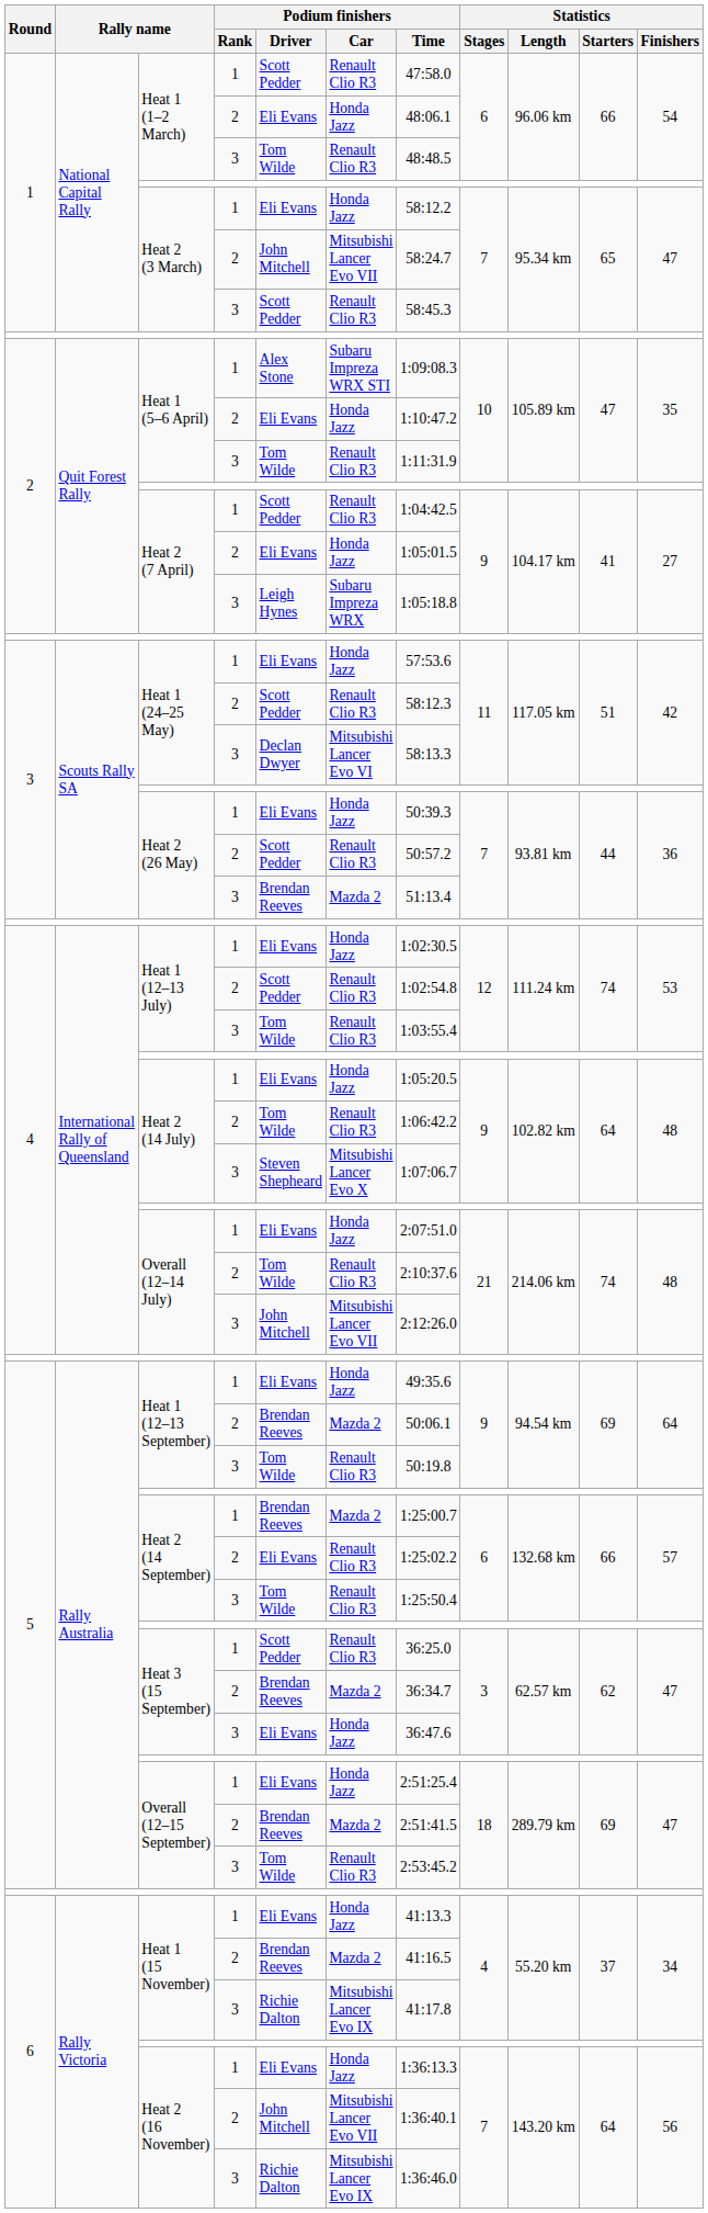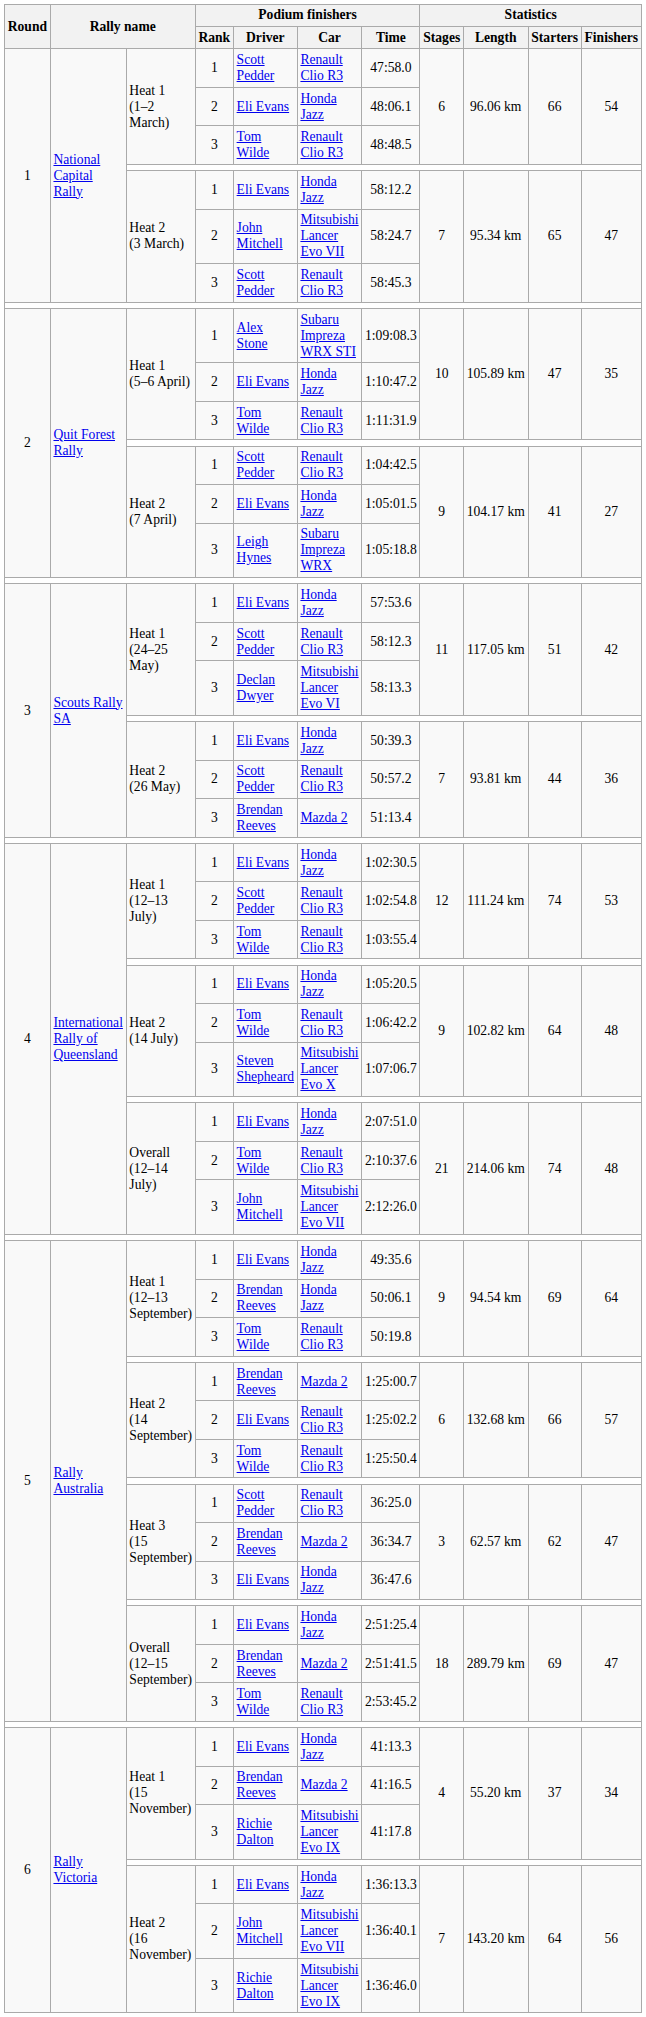 <table class="wikitable" style="font-size:85%;">
 <tr>
 <th rowspan=2>Round</th>
 <th style="width:22em" colspan=2 rowspan=2>Rally name</th>
 <th colspan=4>Podium finishers</th>
 <th colspan=4>Statistics</th>
 </tr>
 <tr>
 <th>Rank</th>
 <th style="width:15em">Driver</th>
 <th style="width:15em">Car</th>
 <th style="width:6em">Time</th>
 <th>Stages</th>
 <th>Length</th>
 <th>Starters</th>
 <th>Finishers</th>
 </tr>
 <tr>
 <td rowspan=7 align=center>1</td>
 <td rowspan=7><a href='#'>National Capital Rally</a></td>
 <td rowspan=3>Heat 1<br>(1–2 March)</td>
 <td align=center>1</td>
 <td> <a href='#'>Scott Pedder</a></td>
 <td><a href='#'>Renault Clio R3</a></td>
 <td align=center>47:58.0</td>
 <td rowspan=3 align=center>6</td>
 <td rowspan=3 align=center>96.06 km</td>
 <td rowspan=3 align=center>66</td>
 <td rowspan=3 align=center>54</td>
 </tr>
 <tr>
 <td align=center>2</td>
 <td> <a href='#'>Eli Evans</a></td>
 <td><a href='#'>Honda Jazz</a></td>
 <td align=center>48:06.1</td>
 </tr>
 <tr>
 <td align=center>3</td>
 <td> <a href='#'>Tom Wilde</a></td>
 <td><a href='#'>Renault Clio R3</a></td>
 <td align=center>48:48.5</td>
 </tr>
 <tr style="background:white;">
 <td colspan="10"></td>
 </tr>
 <tr>
 <td rowspan=3>Heat 2<br>(3 March)</td>
 <td align=center>1</td>
 <td> <a href='#'>Eli Evans</a></td>
 <td><a href='#'>Honda Jazz</a></td>
 <td align=center>58:12.2</td>
 <td rowspan=3 align=center>7</td>
 <td rowspan=3 align=center>95.34 km</td>
 <td rowspan=3 align=center>65</td>
 <td rowspan=3 align=center>47</td>
 </tr>
 <tr>
 <td align=center>2</td>
 <td> <a href='#'>John Mitchell</a></td>
 <td><a href='#'>Mitsubishi Lancer Evo VII</a></td>
 <td align=center>58:24.7</td>
 </tr>
 <tr>
 <td align=center>3</td>
 <td> <a href='#'>Scott Pedder</a></td>
 <td><a href='#'>Renault Clio R3</a></td>
 <td align=center>58:45.3</td>
 </tr>
 <tr style="background:white;">
 <td colspan="12"></td>
 </tr>
 <tr>
 <td rowspan=7 align=center>2</td>
 <td rowspan=7><a href='#'>Quit Forest Rally</a></td>
 <td rowspan=3>Heat 1<br>(5–6 April)</td>
 <td align=center>1</td>
 <td> <a href='#'>Alex Stone</a></td>
 <td><a href='#'>Subaru Impreza WRX STI</a></td>
 <td align=center>1:09:08.3</td>
 <td rowspan=3 align=center>10</td>
 <td rowspan=3 align=center>105.89 km</td>
 <td rowspan=3 align=center>47</td>
 <td rowspan=3 align=center>35</td>
 </tr>
 <tr>
 <td align=center>2</td>
 <td> <a href='#'>Eli Evans</a></td>
 <td><a href='#'>Honda Jazz</a></td>
 <td align=center>1:10:47.2</td>
 </tr>
 <tr>
 <td align=center>3</td>
 <td> <a href='#'>Tom Wilde</a></td>
 <td><a href='#'>Renault Clio R3</a></td>
 <td align=center>1:11:31.9</td>
 </tr>
 <tr style="background:white;">
 <td colspan="12"></td>
 </tr>
 <tr>
 <td rowspan=3>Heat 2<br>(7 April)</td>
 <td align=center>1</td>
 <td> <a href='#'>Scott Pedder</a></td>
 <td><a href='#'>Renault Clio R3</a></td>
 <td align=center>1:04:42.5</td>
 <td rowspan=3 align=center>9</td>
 <td rowspan=3 align=center>104.17 km</td>
 <td rowspan=3 align=center>41</td>
 <td rowspan=3 align=center>27</td>
 </tr>
 <tr>
 <td align=center>2</td>
 <td> <a href='#'>Eli Evans</a></td>
 <td><a href='#'>Honda Jazz</a></td>
 <td align=center>1:05:01.5</td>
 </tr>
 <tr>
 <td align=center>3</td>
 <td> <a href='#'>Leigh Hynes</a></td>
 <td><a href='#'>Subaru Impreza WRX</a></td>
 <td align=center>1:05:18.8</td>
 </tr>
 <tr style="background:white;">
 <td colspan="12"></td>
 </tr>
 <tr>
 <td rowspan=7 align=center>3</td>
 <td rowspan=7><a href='#'>Scouts Rally SA</a></td>
 <td rowspan=3>Heat 1<br>(24–25 May)</td>
 <td align=center>1</td>
 <td> <a href='#'>Eli Evans</a></td>
 <td><a href='#'>Honda Jazz</a></td>
 <td align=center>57:53.6</td>
 <td rowspan=3 align=center>11</td>
 <td rowspan=3 align=center>117.05 km</td>
 <td rowspan=3 align=center>51</td>
 <td rowspan=3 align=center>42</td>
 </tr>
 <tr>
 <td align=center>2</td>
 <td> <a href='#'>Scott Pedder</a></td>
 <td><a href='#'>Renault Clio R3</a></td>
 <td align=center>58:12.3</td>
 </tr>
 <tr>
 <td align=center>3</td>
 <td> <a href='#'>Declan Dwyer</a></td>
 <td><a href='#'>Mitsubishi Lancer Evo VI</a></td>
 <td align=center>58:13.3</td>
 </tr>
 <tr style="background:white;">
 <td colspan="12"></td>
 </tr>
 <tr>
 <td rowspan=3>Heat 2<br>(26 May)</td>
 <td align=center>1</td>
 <td> <a href='#'>Eli Evans</a></td>
 <td><a href='#'>Honda Jazz</a></td>
 <td align=center>50:39.3</td>
 <td rowspan=3 align=center>7</td>
 <td rowspan=3 align=center>93.81 km</td>
 <td rowspan=3 align=center>44</td>
 <td rowspan=3 align=center>36</td>
 </tr>
 <tr>
 <td align=center>2</td>
 <td> <a href='#'>Scott Pedder</a></td>
 <td><a href='#'>Renault Clio R3</a></td>
 <td align=center>50:57.2</td>
 </tr>
 <tr>
 <td align=center>3</td>
 <td> <a href='#'>Brendan Reeves</a></td>
 <td><a href='#'>Mazda 2</a></td>
 <td align=center>51:13.4</td>
 </tr>
 <tr style="background:white;">
 <td colspan="12"></td>
 </tr>
 <tr>
 <td rowspan=11 align=center>4</td>
 <td rowspan=11><a href='#'>International Rally of Queensland</a></td>
 <td rowspan=3>Heat 1<br>(12–13 July)</td>
 <td align=center>1</td>
 <td> <a href='#'>Eli Evans</a></td>
 <td><a href='#'>Honda Jazz</a></td>
 <td align=center>1:02:30.5</td>
 <td rowspan=3 align=center>12</td>
 <td rowspan=3 align=center>111.24 km</td>
 <td rowspan=3 align=center>74</td>
 <td rowspan=3 align=center>53</td>
 </tr>
 <tr>
 <td align=center>2</td>
 <td> <a href='#'>Scott Pedder</a></td>
 <td><a href='#'>Renault Clio R3</a></td>
 <td align=center>1:02:54.8</td>
 </tr>
 <tr>
 <td align=center>3</td>
 <td> <a href='#'>Tom Wilde</a></td>
 <td><a href='#'>Renault Clio R3</a></td>
 <td align=center>1:03:55.4</td>
 </tr>
 <tr style="background:white;">
 <td colspan="12"></td>
 </tr>
 <tr>
 <td rowspan=3>Heat 2<br>(14 July)</td>
 <td align=center>1</td>
 <td> <a href='#'>Eli Evans</a></td>
 <td><a href='#'>Honda Jazz</a></td>
 <td align=center>1:05:20.5</td>
 <td rowspan=3 align=center>9</td>
 <td rowspan=3 align=center>102.82 km</td>
 <td rowspan=3 align=center>64</td>
 <td rowspan=3 align=center>48</td>
 </tr>
 <tr>
 <td align=center>2</td>
 <td> <a href='#'>Tom Wilde</a></td>
 <td><a href='#'>Renault Clio R3</a></td>
 <td align=center>1:06:42.2</td>
 </tr>
 <tr>
 <td align=center>3</td>
 <td> <a href='#'>Steven Shepheard</a></td>
 <td><a href='#'>Mitsubishi Lancer Evo X</a></td>
 <td align=center>1:07:06.7</td>
 </tr>
 <tr style="background:white;">
 <td colspan="12"></td>
 </tr>
 <tr>
 <td rowspan=3>Overall<br>(12–14 July)</td>
 <td align=center>1</td>
 <td> <a href='#'>Eli Evans</a></td>
 <td><a href='#'>Honda Jazz</a></td>
 <td align=center>2:07:51.0</td>
 <td rowspan=3 align=center>21</td>
 <td rowspan=3 align=center>214.06 km</td>
 <td rowspan=3 align=center>74</td>
 <td rowspan=3 align=center>48</td>
 </tr>
 <tr>
 <td align=center>2</td>
 <td> <a href='#'>Tom Wilde</a></td>
 <td><a href='#'>Renault Clio R3</a></td>
 <td align=center>2:10:37.6</td>
 </tr>
 <tr>
 <td align=center>3</td>
 <td> <a href='#'>John Mitchell</a></td>
 <td><a href='#'>Mitsubishi Lancer Evo VII</a></td>
 <td align=center>2:12:26.0</td>
 </tr>
 <tr style="background:white;">
 <td colspan="12"></td>
 </tr>
 <tr>
 <td rowspan=15 align=center>5</td>
 <td rowspan=15><a href='#'>Rally Australia</a></td>
 <td rowspan=3>Heat 1<br>(12–13 September)</td>
 <td align=center>1</td>
 <td> <a href='#'>Eli Evans</a></td>
 <td><a href='#'>Honda Jazz</a></td>
 <td align=center>49:35.6</td>
 <td rowspan=3 align=center>9</td>
 <td rowspan=3 align=center>94.54 km</td>
 <td rowspan=3 align=center>69</td>
 <td rowspan=3 align=center>64</td>
 </tr>
 <tr>
 <td align=center>2</td>
 <td> <a href='#'>Brendan Reeves</a></td>
-<td><a href='#'>Mazda 2</a></td>
+<td><a href='#'>Honda Jazz</a></td>
 <td align=center>50:06.1</td>
 </tr>
 <tr>
 <td align=center>3</td>
 <td> <a href='#'>Tom Wilde</a></td>
 <td><a href='#'>Renault Clio R3</a></td>
 <td align=center>50:19.8</td>
 </tr>
 <tr style="background:white;">
 <td colspan="12"></td>
 </tr>
 <tr>
 <td rowspan=3>Heat 2<br>(14 September)</td>
 <td align=center>1</td>
 <td> <a href='#'>Brendan Reeves</a></td>
 <td><a href='#'>Mazda 2</a></td>
 <td align=center>1:25:00.7</td>
 <td rowspan=3 align=center>6</td>
 <td rowspan=3 align=center>132.68 km</td>
 <td rowspan=3 align=center>66</td>
 <td rowspan=3 align=center>57</td>
 </tr>
 <tr>
 <td align=center>2</td>
 <td> <a href='#'>Eli Evans</a></td>
 <td><a href='#'>Renault Clio R3</a></td>
 <td align=center>1:25:02.2</td>
 </tr>
 <tr>
 <td align=center>3</td>
 <td> <a href='#'>Tom Wilde</a></td>
 <td><a href='#'>Renault Clio R3</a></td>
 <td align=center>1:25:50.4</td>
 </tr>
 <tr style="background:white;">
 <td colspan="12"></td>
 </tr>
 <tr>
 <td rowspan=3>Heat 3<br>(15 September)</td>
 <td align=center>1</td>
 <td> <a href='#'>Scott Pedder</a></td>
 <td><a href='#'>Renault Clio R3</a></td>
 <td align=center>36:25.0</td>
 <td rowspan=3 align=center>3</td>
 <td rowspan=3 align=center>62.57 km</td>
 <td rowspan=3 align=center>62</td>
 <td rowspan=3 align=center>47</td>
 </tr>
 <tr>
 <td align=center>2</td>
 <td> <a href='#'>Brendan Reeves</a></td>
 <td><a href='#'>Mazda 2</a></td>
 <td align=center>36:34.7</td>
 </tr>
 <tr>
 <td align=center>3</td>
 <td> <a href='#'>Eli Evans</a></td>
 <td><a href='#'>Honda Jazz</a></td>
 <td align=center>36:47.6</td>
 </tr>
 <tr style="background:white;">
 <td colspan="12"></td>
 </tr>
 <tr>
 <td rowspan=3>Overall<br>(12–15 September)</td>
 <td align=center>1</td>
 <td> <a href='#'>Eli Evans</a></td>
 <td><a href='#'>Honda Jazz</a></td>
 <td align=center>2:51:25.4</td>
 <td rowspan=3 align=center>18</td>
 <td rowspan=3 align=center>289.79 km</td>
 <td rowspan=3 align=center>69</td>
 <td rowspan=3 align=center>47</td>
 </tr>
 <tr>
 <td align=center>2</td>
 <td> <a href='#'>Brendan Reeves</a></td>
 <td><a href='#'>Mazda 2</a></td>
 <td align=center>2:51:41.5</td>
 </tr>
 <tr>
 <td align=center>3</td>
 <td> <a href='#'>Tom Wilde</a></td>
 <td><a href='#'>Renault Clio R3</a></td>
 <td align=center>2:53:45.2</td>
 </tr>
 <tr style="background:white;">
 <td colspan="12"></td>
 </tr>
 <tr>
 <td rowspan=7 align=center>6</td>
 <td rowspan=7><a href='#'>Rally Victoria</a></td>
 <td rowspan=3>Heat 1<br>(15 November)</td>
 <td align=center>1</td>
 <td> <a href='#'>Eli Evans</a></td>
 <td><a href='#'>Honda Jazz</a></td>
 <td align=center>41:13.3</td>
 <td rowspan=3 align=center>4</td>
 <td rowspan=3 align=center>55.20 km</td>
 <td rowspan=3 align=center>37</td>
 <td rowspan=3 align=center>34</td>
 </tr>
 <tr>
 <td align=center>2</td>
 <td> <a href='#'>Brendan Reeves</a></td>
 <td><a href='#'>Mazda 2</a></td>
 <td align=center>41:16.5</td>
 </tr>
 <tr>
 <td align=center>3</td>
 <td> <a href='#'>Richie Dalton</a></td>
 <td><a href='#'>Mitsubishi Lancer Evo IX</a></td>
 <td align=center>41:17.8</td>
 </tr>
 <tr style="background:white;">
 <td colspan="12"></td>
 </tr>
 <tr>
 <td rowspan=3>Heat 2<br>(16 November)</td>
 <td align=center>1</td>
 <td> <a href='#'>Eli Evans</a></td>
 <td><a href='#'>Honda Jazz</a></td>
 <td align=center>1:36:13.3</td>
 <td rowspan=3 align=center>7</td>
 <td rowspan=3 align=center>143.20 km</td>
 <td rowspan=3 align=center>64</td>
 <td rowspan=3 align=center>56</td>
 </tr>
 <tr>
 <td align=center>2</td>
 <td> <a href='#'>John Mitchell</a></td>
 <td><a href='#'>Mitsubishi Lancer Evo VII</a></td>
 <td align=center>1:36:40.1</td>
 </tr>
 <tr>
 <td align=center>3</td>
 <td> <a href='#'>Richie Dalton</a></td>
 <td><a href='#'>Mitsubishi Lancer Evo IX</a></td>
 <td align=center>1:36:46.0</td>
 </tr>
 <tr>
 </tr>
 </table>
